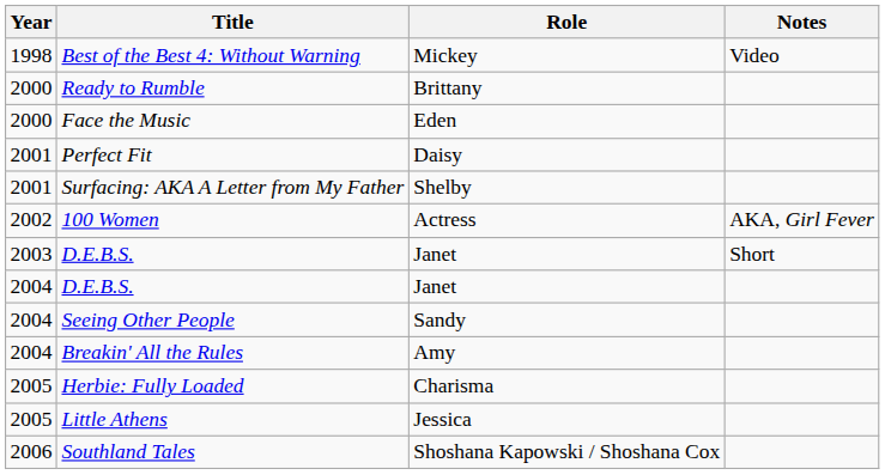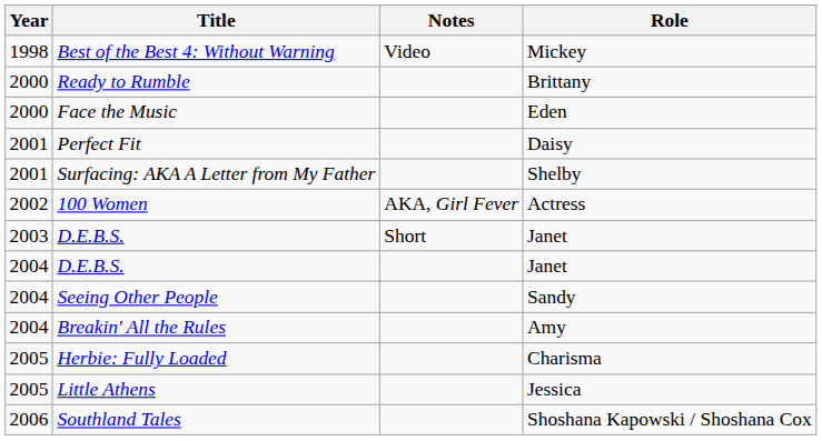 <table class="wikitable sortable">
 <tr>
 <th>Year</th>
 <th>Title</th>
+<th class="unsortable">Notes</th>
 <th>Role</th>
-<th class="unsortable">Notes</th>
 </tr>
 <tr>
 <td>1998</td>
 <td><em><a href='#'>Best of the Best 4: Without Warning</a></em></td>
+<td>Video</td>
 <td>Mickey</td>
-<td>Video</td>
 </tr>
 <tr>
 <td>2000</td>
 <td><em><a href='#'>Ready to Rumble</a></em></td>
+<td></td>
 <td>Brittany</td>
-<td></td>
 </tr>
 <tr>
 <td>2000</td>
 <td><em>Face the Music</em></td>
+<td></td>
 <td>Eden</td>
-<td></td>
 </tr>
 <tr>
 <td>2001</td>
 <td><em>Perfect Fit</em></td>
+<td></td>
 <td>Daisy</td>
-<td></td>
 </tr>
 <tr>
 <td>2001</td>
 <td><em>Surfacing: AKA A Letter from My Father</em></td>
+<td></td>
 <td>Shelby</td>
-<td></td>
 </tr>
 <tr>
 <td>2002</td>
 <td><em><a href='#'>100 Women</a></em></td>
+<td>AKA, <em>Girl Fever</em></td>
 <td>Actress</td>
-<td>AKA, <em>Girl Fever</em></td>
 </tr>
 <tr>
 <td>2003</td>
 <td><em><a href='#'>D.E.B.S.</a></em></td>
+<td>Short</td>
 <td>Janet</td>
-<td>Short</td>
 </tr>
 <tr>
 <td>2004</td>
 <td><em><a href='#'>D.E.B.S.</a></em></td>
+<td></td>
 <td>Janet</td>
-<td></td>
 </tr>
 <tr>
 <td>2004</td>
 <td><em><a href='#'>Seeing Other People</a></em></td>
+<td></td>
 <td>Sandy</td>
-<td></td>
 </tr>
 <tr>
 <td>2004</td>
 <td><em><a href='#'>Breakin' All the Rules</a></em></td>
+<td></td>
 <td>Amy</td>
-<td></td>
 </tr>
 <tr>
 <td>2005</td>
 <td><em><a href='#'>Herbie: Fully Loaded</a></em></td>
+<td></td>
 <td>Charisma</td>
-<td></td>
 </tr>
 <tr>
 <td>2005</td>
 <td><em><a href='#'>Little Athens</a></em></td>
+<td></td>
 <td>Jessica</td>
-<td></td>
 </tr>
 <tr>
 <td>2006</td>
 <td><em><a href='#'>Southland Tales</a></em></td>
+<td></td>
 <td>Shoshana Kapowski / Shoshana Cox</td>
-<td></td>
 </tr>
 </table>
